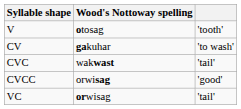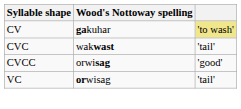 <table class="wikitable">
 <tr>
 <th>Syllable shape</th>
 <th>Wood's Nottoway spelling</th>
 <th></th>
 </tr>
 <tr>
-<td>V</td>
-<td><strong>o</strong>tosag</td>
-<td>'tooth'</td>
-</tr>
-<tr>
 <td>CV</td>
 <td><strong>ga</strong>kuhar</td>
-<td>'to wash'</td>
+<td style="background: khaki;">'to wash'</td>
 </tr>
 <tr>
 <td>CVC</td>
 <td>wak<strong>wast</strong></td>
 <td>'tail'</td>
 </tr>
 <tr>
 <td>CVCC</td>
 <td>orwi<strong>sag</strong></td>
 <td>'good'</td>
 </tr>
 <tr>
 <td>VC</td>
 <td><strong>or</strong>wisag</td>
 <td>'tail'</td>
 </tr>
 </table>
